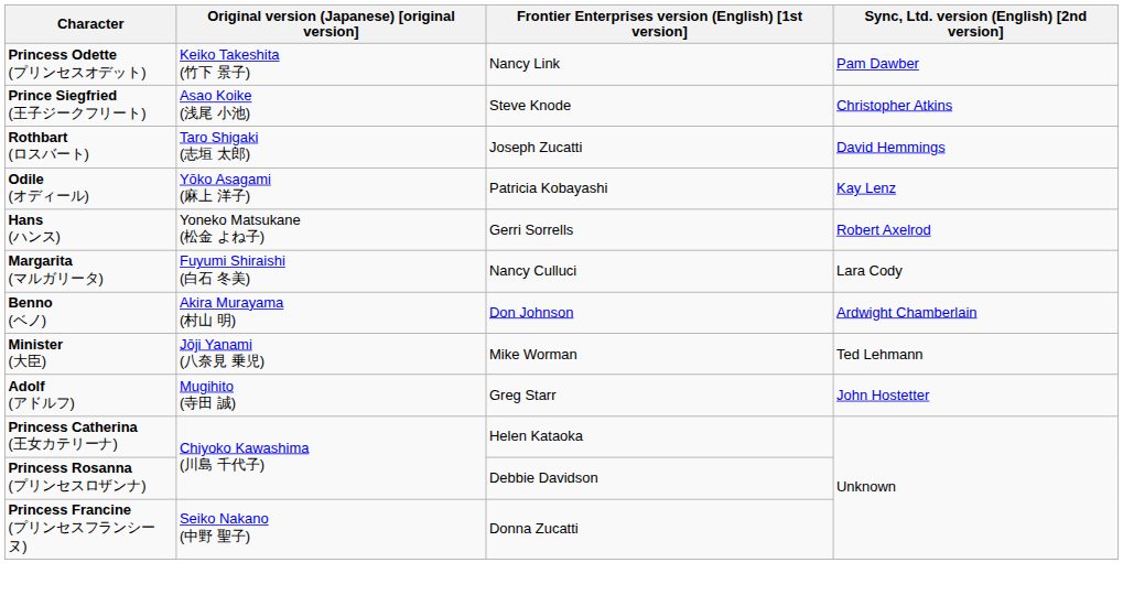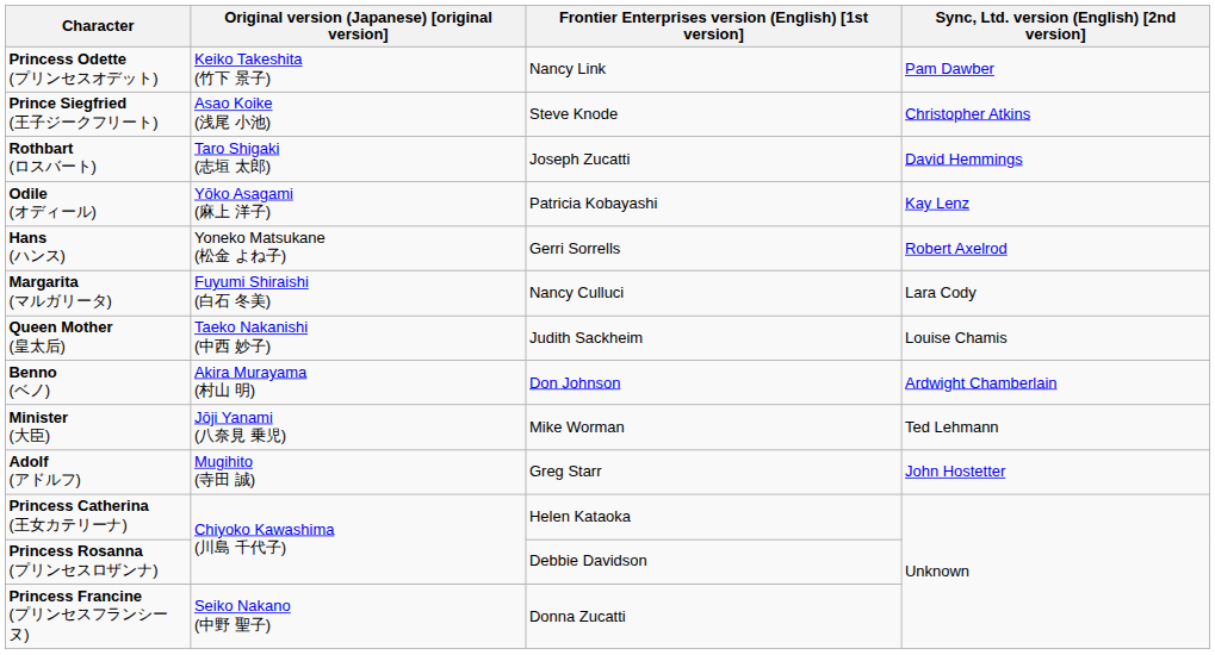 <table class="wikitable">
 <tr>
 <th>Character</th>
 <th>Original version (Japanese) [original version]</th>
 <th>Frontier Enterprises version (English) [1st version]</th>
 <th>Sync, Ltd. version (English) [2nd version]</th>
 </tr>
 <tr>
 <td><strong>Princess Odette</strong><br>(プリンセスオデット)</td>
 <td><a href='#'>Keiko Takeshita</a><br>(竹下 景子)</td>
 <td>Nancy Link</td>
 <td><a href='#'>Pam Dawber</a></td>
 </tr>
 <tr>
 <td><strong>Prince Siegfried</strong><br>(王子ジークフリート)</td>
 <td><a href='#'>Asao Koike</a><br>(浅尾 小池)</td>
 <td>Steve Knode</td>
 <td><a href='#'>Christopher Atkins</a></td>
 </tr>
 <tr>
 <td><strong>Rothbart</strong><br>(ロスバート)</td>
 <td><a href='#'>Taro Shigaki</a><br>(志垣 太郎)</td>
 <td>Joseph Zucatti</td>
 <td><a href='#'>David Hemmings</a></td>
 </tr>
 <tr>
 <td><strong>Odile</strong><br>(オディール)</td>
 <td><a href='#'>Yōko Asagami</a><br>(麻上 洋子)</td>
 <td>Patricia Kobayashi</td>
 <td><a href='#'>Kay Lenz</a></td>
 </tr>
 <tr>
 <td><strong>Hans</strong><br>(ハンス)</td>
 <td>Yoneko Matsukane<br>(松金 よね子)</td>
 <td>Gerri Sorrells</td>
 <td><a href='#'>Robert Axelrod</a></td>
 </tr>
 <tr>
 <td><strong>Margarita</strong><br>(マルガリータ)</td>
 <td><a href='#'>Fuyumi Shiraishi</a><br>(白石 冬美)</td>
 <td>Nancy Culluci</td>
 <td>Lara Cody</td>
 </tr>
 <tr>
+<td><strong>Queen Mother</strong><br>(皇太后)</td>
+<td><a href='#'>Taeko Nakanishi</a><br>(中西 妙子)</td>
+<td>Judith Sackheim</td>
+<td>Louise Chamis</td>
+</tr>
+<tr>
 <td><strong>Benno</strong><br>(ベノ)</td>
 <td><a href='#'>Akira Murayama</a><br>(村山 明)</td>
 <td><a href='#'>Don Johnson</a></td>
 <td><a href='#'>Ardwight Chamberlain</a></td>
 </tr>
 <tr>
 <td><strong>Minister</strong><br>(大臣)</td>
 <td><a href='#'>Jōji Yanami</a><br>(八奈見 乗児)</td>
 <td>Mike Worman</td>
 <td>Ted Lehmann</td>
 </tr>
 <tr>
 <td><strong>Adolf</strong><br>(アドルフ)</td>
 <td><a href='#'>Mugihito</a><br>(寺田 誠)</td>
 <td>Greg Starr</td>
 <td><a href='#'>John Hostetter</a></td>
 </tr>
 <tr>
 <td><strong>Princess Catherina</strong><br>(王女カテリーナ)</td>
 <td rowspan="2"><a href='#'>Chiyoko Kawashima</a><br>(川島 千代子)</td>
 <td>Helen Kataoka</td>
 <td rowspan="3">Unknown</td>
 </tr>
 <tr>
 <td><strong>Princess Rosanna</strong><br>(プリンセスロザンナ)</td>
 <td>Debbie Davidson</td>
 </tr>
 <tr>
 <td><strong>Princess Francine</strong><br>(プリンセスフランシーヌ)</td>
 <td><a href='#'>Seiko Nakano</a><br>(中野 聖子)</td>
 <td>Donna Zucatti</td>
 </tr>
 </table>
